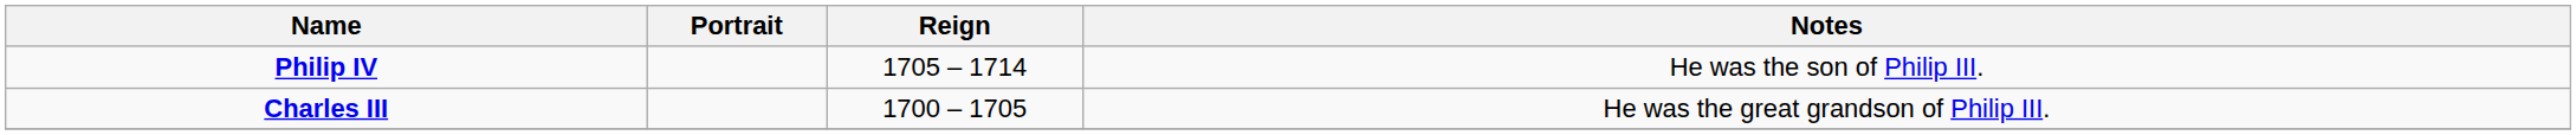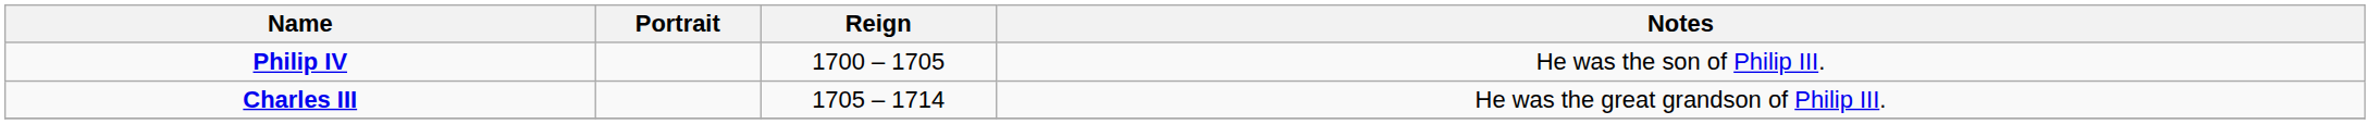 <table style="text-align:center; width:100%" class="wikitable">
 <tr>
 <th width=25%>Name</th>
 <th width=105px>Portrait</th>
 <th width=10%>Reign</th>
 <th width=58%>Notes</th>
 </tr>
 <tr>
 <td><strong><a href='#'>Philip IV</a></strong></td>
 <td></td>
-<td>1705 – 1714</td>
+<td>1700 – 1705</td>
 <td>He was the son of <a href='#'>Philip III</a>.</td>
 </tr>
 <tr>
 <td><strong><a href='#'>Charles III</a></strong></td>
 <td></td>
-<td>1700 – 1705</td>
+<td>1705 – 1714</td>
 <td>He was the great grandson of <a href='#'>Philip III</a>.</td>
 </tr>
 <tr>
 </tr>
 </table>
